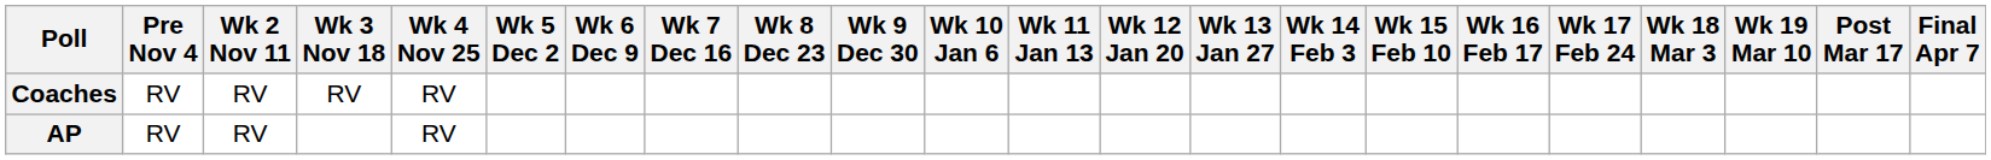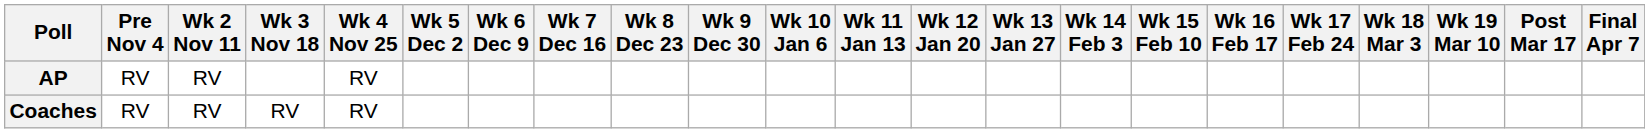 <table class="wikitable" style="white-space:nowrap;">
 <tr>
 <th>Poll</th>
 <th>Pre<br>Nov 4</th>
 <th>Wk 2<br>Nov 11</th>
 <th>Wk 3<br>Nov 18</th>
 <th>Wk 4<br>Nov 25</th>
 <th>Wk 5<br>Dec 2</th>
 <th>Wk 6<br>Dec 9</th>
 <th>Wk 7<br>Dec 16</th>
 <th>Wk 8<br>Dec 23</th>
 <th>Wk 9<br>Dec 30</th>
 <th>Wk 10<br>Jan 6</th>
 <th>Wk 11<br>Jan 13</th>
 <th>Wk 12<br>Jan 20</th>
 <th>Wk 13<br>Jan 27</th>
 <th>Wk 14<br>Feb 3</th>
 <th>Wk 15<br>Feb 10</th>
 <th>Wk 16<br>Feb 17</th>
 <th>Wk 17<br>Feb 24</th>
 <th>Wk 18<br>Mar 3</th>
 <th>Wk 19<br>Mar 10</th>
 <th>Post<br>Mar 17</th>
 <th>Final<br>Apr 7</th>
 </tr>
 <tr style="text-align:center;">
+<th>AP</th>
+<td style="background:#FFF;">RV</td>
+<td style="background:#FFF;">RV</td>
+<td style="background:#FFF;"></td>
+<td style="background:#FFF;">RV</td>
+<td style="background:#FFF;"></td>
+<td style="background:#FFF;"></td>
+<td style="background:#FFF;"></td>
+<td style="background:#FFF;"></td>
+<td style="background:#FFF;"></td>
+<td style="background:#FFF;"></td>
+<td style="background:#FFF;"></td>
+<td style="background:#FFF;"></td>
+<td style="background:#FFF;"></td>
+<td style="background:#FFF;"></td>
+<td style="background:#FFF;"></td>
+<td style="background:#FFF;"></td>
+<td style="background:#FFF;"></td>
+<td style="background:#FFF;"></td>
+<td style="background:#FFF;"></td>
+<td style="background:#FFF;"></td>
+<td style="background:#FFF;"></td>
+</tr>
+<tr style="text-align:center;">
 <th>Coaches</th>
 <td style="background:#FFF;">RV</td>
 <td style="background:#FFF;">RV</td>
 <td style="background:#FFF;">RV</td>
 <td style="background:#FFF;">RV</td>
 <td style="background:#FFF;"></td>
 <td style="background:#FFF;"></td>
 <td style="background:#FFF;"></td>
 <td style="background:#FFF;"></td>
 <td style="background:#FFF;"></td>
 <td style="background:#FFF;"></td>
 <td style="background:#FFF;"></td>
 <td style="background:#FFF;"></td>
 <td style="background:#FFF;"></td>
 <td style="background:#FFF;"></td>
 <td style="background:#FFF;"></td>
 <td style="background:#FFF;"></td>
 <td style="background:#FFF;"></td>
 <td style="background:#FFF;"></td>
 <td style="background:#FFF;"></td>
 <td style="background:#FFF;"></td>
 <td style="background:#FFF;"></td>
 </tr>
-<tr style="text-align:center;">
-<th>AP</th>
-<td style="background:#FFF;">RV</td>
-<td style="background:#FFF;">RV</td>
-<td style="background:#FFF;"></td>
-<td style="background:#FFF;">RV</td>
-<td style="background:#FFF;"></td>
-<td style="background:#FFF;"></td>
-<td style="background:#FFF;"></td>
-<td style="background:#FFF;"></td>
-<td style="background:#FFF;"></td>
-<td style="background:#FFF;"></td>
-<td style="background:#FFF;"></td>
-<td style="background:#FFF;"></td>
-<td style="background:#FFF;"></td>
-<td style="background:#FFF;"></td>
-<td style="background:#FFF;"></td>
-<td style="background:#FFF;"></td>
-<td style="background:#FFF;"></td>
-<td style="background:#FFF;"></td>
-<td style="background:#FFF;"></td>
-<td style="background:#FFF;"></td>
-<td style="background:#FFF;"></td>
-</tr>
 </table>
